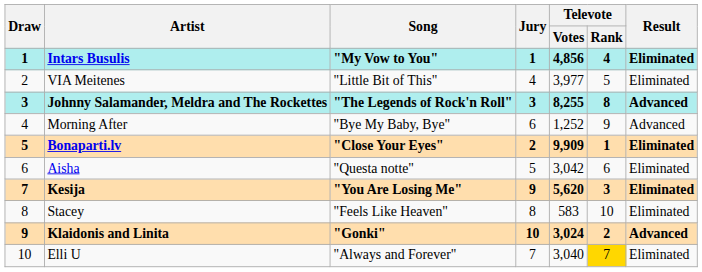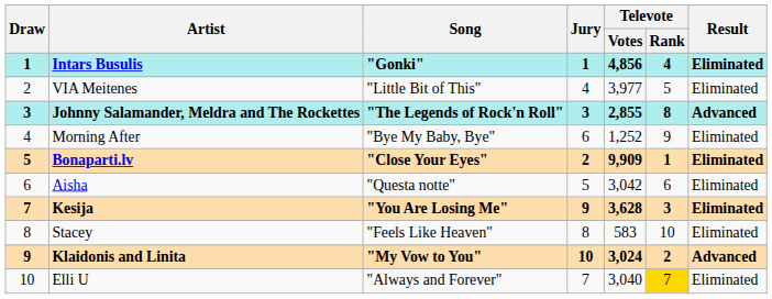 <table class="sortable wikitable" style="margin: 1em auto 1em auto; text-align:center">
 <tr>
 <th rowspan="2">Draw</th>
 <th rowspan="2">Artist</th>
 <th rowspan="2">Song</th>
 <th rowspan="2">Jury</th>
 <th colspan="2">Televote</th>
 <th rowspan="2">Result</th>
 </tr>
 <tr>
 <th>Votes</th>
 <th>Rank</th>
 </tr>
 <tr style="font-weight:bold; background:paleturquoise;">
 <td>1</td>
 <td align="left"><a href='#'>Intars Busulis</a></td>
-<td align="left">"My Vow to You"</td>
+<td align="left">"Gonki"</td>
 <td>1</td>
 <td>4,856</td>
 <td>4</td>
 <td align="left">Eliminated</td>
 </tr>
 <tr>
 <td>2</td>
 <td align="left">VIA Meitenes</td>
 <td align="left">"Little Bit of This"</td>
 <td>4</td>
 <td>3,977</td>
 <td>5</td>
 <td align="left">Eliminated</td>
 </tr>
 <tr style="font-weight:bold; background:paleturquoise;">
 <td>3</td>
 <td align="left">Johnny Salamander, Meldra and The Rockettes</td>
 <td align="left">"The Legends of Rock'n Roll"</td>
 <td>3</td>
-<td>8,255</td>
+<td>2,855</td>
 <td>8</td>
 <td align="left">Advanced</td>
 </tr>
 <tr>
 <td>4</td>
 <td align="left">Morning After</td>
 <td align="left">"Bye My Baby, Bye"</td>
 <td>6</td>
 <td>1,252</td>
 <td>9</td>
-<td align="left">Advanced</td>
+<td align="left">Eliminated</td>
 </tr>
 <tr style="font-weight:bold; background:navajowhite;">
 <td>5</td>
 <td align="left"><a href='#'>Bonaparti.lv</a></td>
 <td align="left">"Close Your Eyes"</td>
 <td>2</td>
 <td>9,909</td>
 <td>1</td>
 <td align="left">Eliminated</td>
 </tr>
 <tr>
 <td>6</td>
 <td align="left"><a href='#'>Aisha</a></td>
 <td align="left">"Questa notte"</td>
 <td>5</td>
 <td>3,042</td>
 <td>6</td>
 <td align="left">Eliminated</td>
 </tr>
 <tr style="font-weight:bold; background:navajowhite;">
 <td>7</td>
 <td align="left">Kesija</td>
 <td align="left">"You Are Losing Me"</td>
 <td>9</td>
-<td>5,620</td>
+<td>3,628</td>
 <td>3</td>
 <td align="left">Eliminated</td>
 </tr>
 <tr>
 <td>8</td>
 <td align="left">Stacey</td>
 <td align="left">"Feels Like Heaven"</td>
 <td>8</td>
 <td>583</td>
 <td>10</td>
 <td align="left">Eliminated</td>
 </tr>
 <tr style="font-weight:bold; background:navajowhite;">
 <td>9</td>
 <td align="left">Klaidonis and Linita</td>
-<td align="left">"Gonki"</td>
+<td align="left">"My Vow to You"</td>
 <td>10</td>
 <td>3,024</td>
 <td>2</td>
 <td align="left">Advanced</td>
 </tr>
 <tr>
 <td>10</td>
 <td align="left">Elli U</td>
 <td align="left">"Always and Forever"</td>
 <td>7</td>
 <td>3,040</td>
 <td style="background: gold;">7</td>
 <td align="left">Eliminated</td>
 </tr>
 </table>
